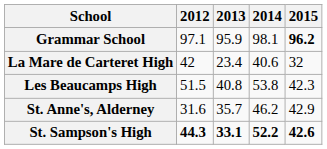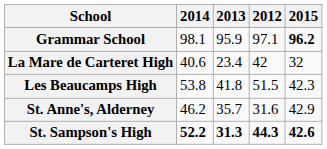 <table class="wikitable plainrowheaders sortable">
 <tr>
 <th scope="col">School</th>
+<th scope="col">2014</th>
+<th scope="col">2013</th>
 <th scope="col">2012</th>
-<th scope="col">2013</th>
-<th scope="col">2014</th>
 <th scope="col">2015</th>
 </tr>
 <tr>
 <th scope="row">Grammar School</th>
+<td>98.1</td>
+<td>95.9</td>
 <td>97.1</td>
-<td>95.9</td>
-<td>98.1</td>
 <td><strong>96.2</strong></td>
 </tr>
 <tr>
 <th scope="row">La Mare de Carteret High</th>
+<td>40.6</td>
+<td>23.4</td>
 <td>42</td>
-<td>23.4</td>
-<td>40.6</td>
 <td>32</td>
 </tr>
 <tr>
 <th scope="row">Les Beaucamps High</th>
+<td>53.8</td>
+<td>41.8</td>
 <td>51.5</td>
-<td>40.8</td>
-<td>53.8</td>
 <td>42.3</td>
 </tr>
 <tr>
 <th scope="row">St. Anne's, Alderney</th>
+<td>46.2</td>
+<td>35.7</td>
 <td>31.6</td>
-<td>35.7</td>
-<td>46.2</td>
 <td>42.9</td>
 </tr>
 <tr>
 <th scope="row"><strong>St. Sampson's High</strong></th>
+<td><strong>52.2</strong></td>
+<td><strong>31.3</strong></td>
 <td><strong>44.3</strong></td>
-<td><strong>33.1</strong></td>
-<td><strong>52.2</strong></td>
 <td><strong>42.6</strong></td>
 </tr>
 </table>
